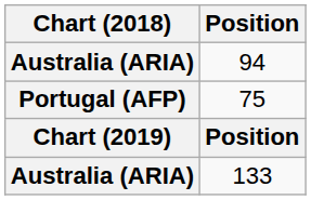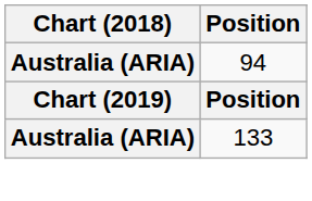 <table class="wikitable sortable plainrowheaders" style="text-align:center">
 <tr>
 <th>Chart (2018)</th>
 <th>Position</th>
 </tr>
 <tr>
 <th scope="row">Australia (ARIA)</th>
 <td>94</td>
 </tr>
 <tr>
-<th scope="row">Portugal (AFP)</th>
-<td>75</td>
-</tr>
-<tr>
 <th>Chart (2019)</th>
 <th>Position</th>
 </tr>
 <tr>
 <th scope="row">Australia (ARIA)</th>
 <td>133</td>
 </tr>
 </table>
